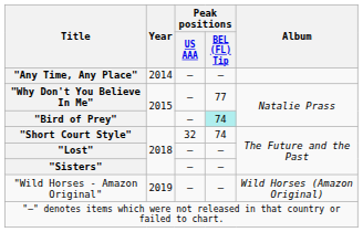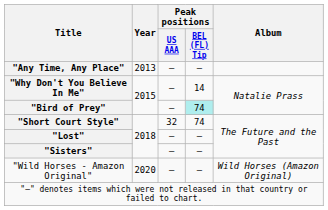 <table class="wikitable sortable plainrowheaders" style="text-align:center;">
 <tr>
 <th scope="col" rowspan="2" style="width:14em;">Title</th>
 <th scope="col" rowspan="2" style="width:1em;">Year</th>
 <th scope="col" colspan="2">Peak positions</th>
 <th scope="col" rowspan="2" style="width:12em;">Album</th>
 </tr>
 <tr>
 <th scope="col" style="width:3em;font-size:90%;"><a href='#'>US<br>AAA</a><br></th>
 <th scope="col" style="width:3em;font-size:90%;"><a href='#'>BEL<br>(FL)<br>Tip</a><br></th>
 </tr>
 <tr>
 <th scope="row">"Any Time, Any Place"</th>
-<td>2014</td>
+<td>2013</td>
 <td>—</td>
 <td>—</td>
 <td></td>
 </tr>
 <tr>
 <th scope="row">"Why Don't You Believe In Me"</th>
 <td rowspan="2">2015</td>
 <td>—</td>
-<td>77</td>
+<td>14</td>
 <td rowspan="2"><em>Natalie Prass</em></td>
 </tr>
 <tr>
 <th scope="row">"Bird of Prey"</th>
 <td>—</td>
 <td style="background: paleturquoise;">74</td>
 </tr>
 <tr>
 <th scope="row">"Short Court Style"</th>
 <td rowspan="3">2018</td>
 <td>32</td>
 <td>74</td>
 <td rowspan="3"><em>The Future and the Past</em></td>
 </tr>
 <tr>
 <th scope="row">"Lost"</th>
 <td>—</td>
 <td>—</td>
 </tr>
 <tr>
 <th scope="row">"Sisters"</th>
 <td>—</td>
 <td>—</td>
 </tr>
 <tr>
 <td>"Wild Horses - Amazon Original"  </td>
-<td>2019</td>
+<td>2020</td>
 <td>—</td>
 <td>—</td>
 <td><em>Wild Horses (Amazon Original)</em></td>
 </tr>
 <tr>
 <td colspan="10" style="font-size:90%;">"—" denotes items which were not released in that country or failed to chart.</td>
 </tr>
 </table>
